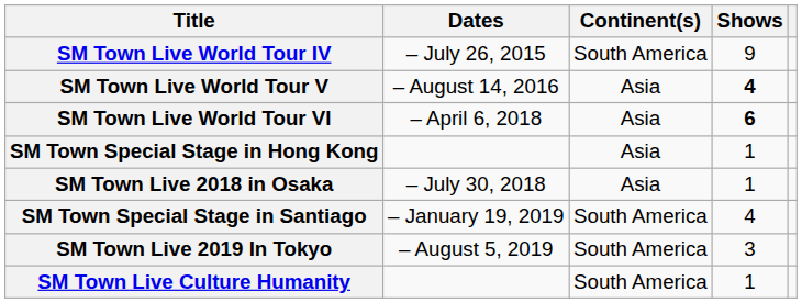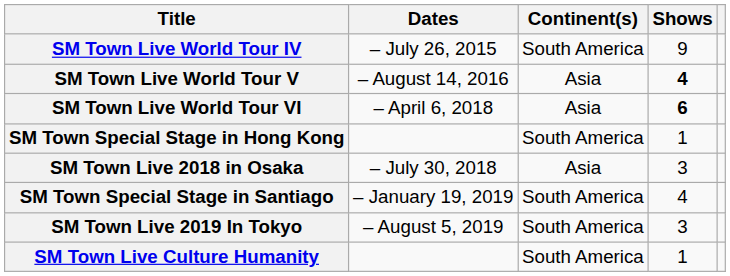 <table class="wikitable sortable plainrowheaders" style="text-align:center;">
 <tr>
 <th scope="col">Title</th>
 <th scope="col">Dates</th>
 <th scope="col">Continent(s)</th>
 <th scope="col">Shows</th>
 <th scope="col" class="unsortable"></th>
 </tr>
 <tr>
 <th scope="row"><a href='#'>SM Town Live World Tour IV</a></th>
 <td> – July 26, 2015</td>
 <td>South America</td>
 <td>9</td>
 <td></td>
 </tr>
 <tr>
 <th scope="row">SM Town Live World Tour V</th>
 <td> – August 14, 2016</td>
 <td>Asia</td>
 <td><strong>4</strong></td>
 <td></td>
 </tr>
 <tr>
 <th scope="row">SM Town Live World Tour VI</th>
 <td> – April 6, 2018</td>
 <td>Asia</td>
 <td><strong>6</strong></td>
 <td></td>
 </tr>
 <tr>
 <th scope="row">SM Town Special Stage in Hong Kong</th>
 <td></td>
-<td>Asia</td>
+<td>South America</td>
 <td>1</td>
 <td></td>
 </tr>
 <tr>
 <th scope="row">SM Town Live 2018 in Osaka</th>
 <td> – July 30, 2018</td>
 <td>Asia</td>
-<td>1</td>
+<td>3</td>
 <td></td>
 </tr>
 <tr>
 <th scope="row">SM Town Special Stage in Santiago</th>
 <td> – January 19, 2019</td>
 <td>South America</td>
 <td>4</td>
 <td></td>
 </tr>
 <tr>
 <th scope="row">SM Town Live 2019 In Tokyo</th>
 <td> – August 5, 2019</td>
 <td>South America</td>
 <td>3</td>
 <td></td>
 </tr>
 <tr>
 <th scope="row"><a href='#'>SM Town Live Culture Humanity</a></th>
 <td></td>
 <td>South America</td>
 <td>1</td>
 <td></td>
 </tr>
 </table>
